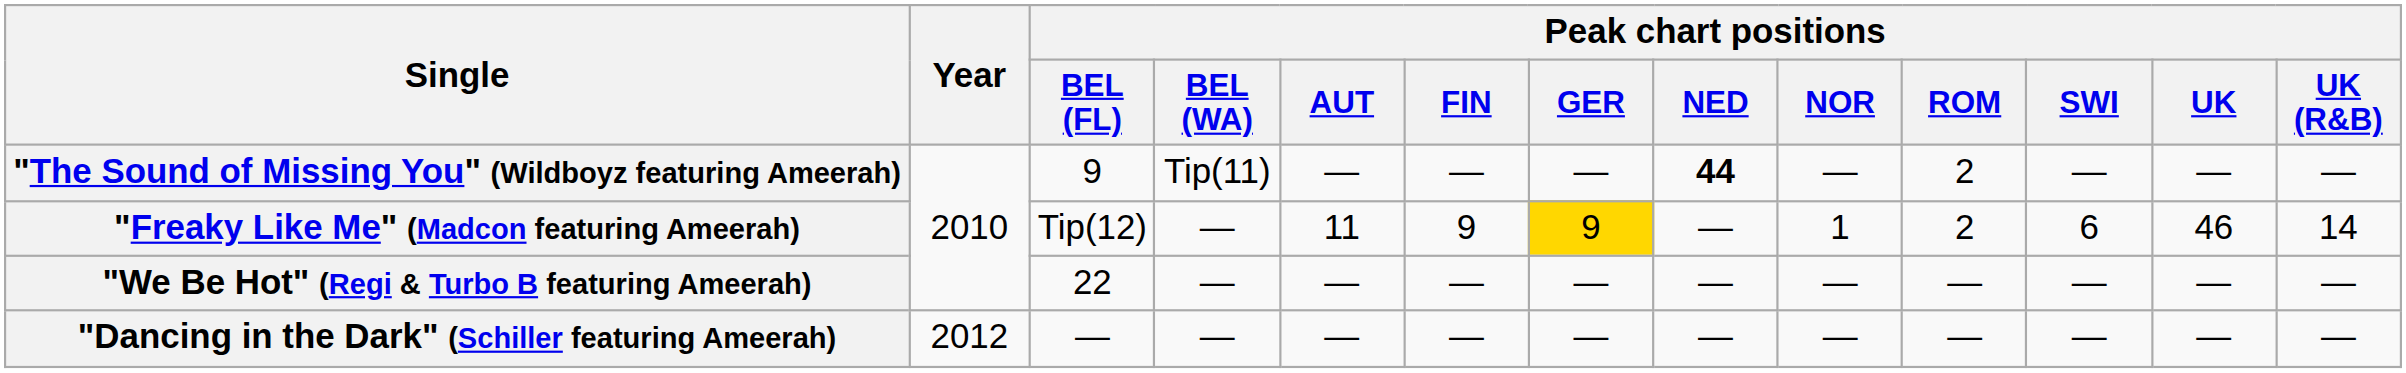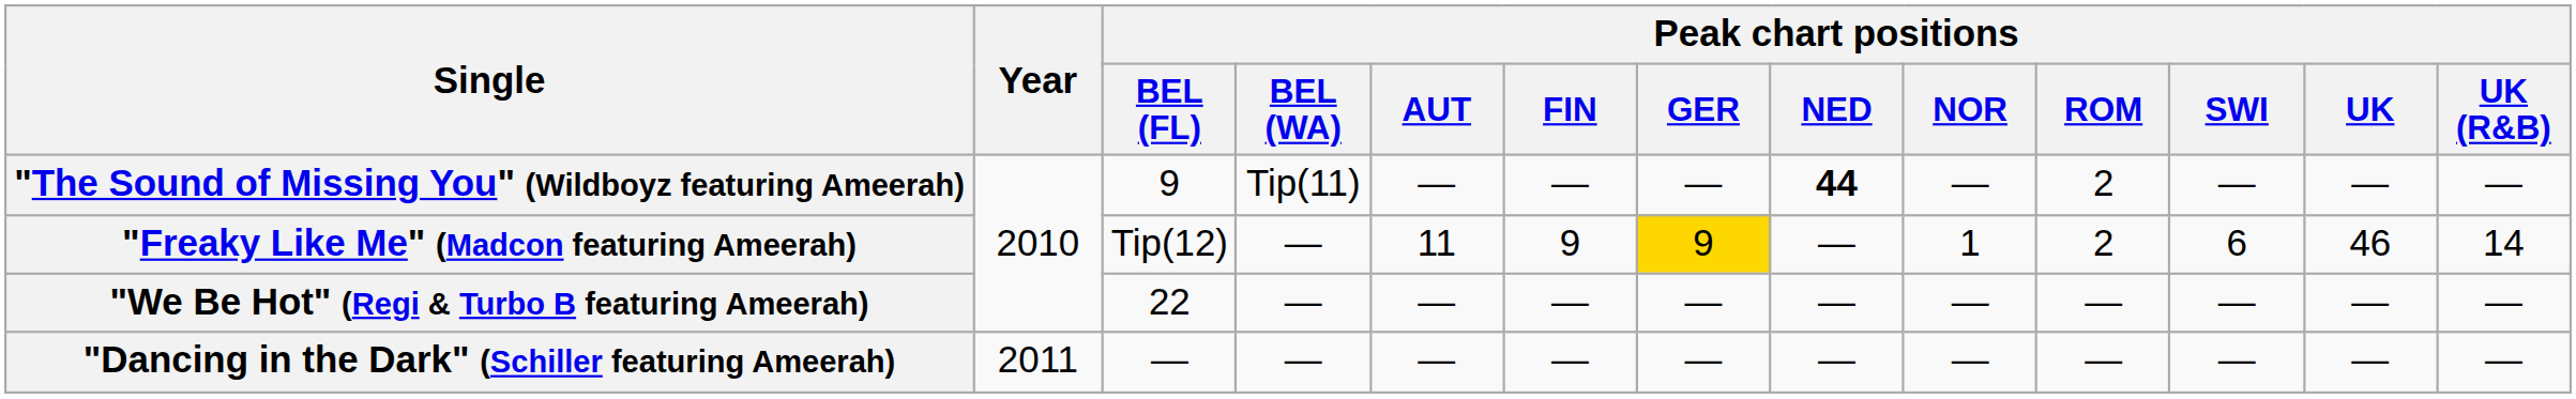 <table class="wikitable plainrowheaders">
 <tr>
 <th scope="col" rowspan="2">Single</th>
 <th scope="col" rowspan="2" style="width:3em;">Year</th>
 <th scope="col" colspan="11">Peak chart positions</th>
 </tr>
 <tr>
 <th scope="col" style="width:3.5em;font-size:90%;"><a href='#'>BEL<br>(FL)</a></th>
 <th scope="col" style="width:3.5em;font-size:90%;"><a href='#'>BEL<br>(WA)</a></th>
 <th scope="col" style="width:3.5em;font-size:90%;"><a href='#'>AUT</a></th>
 <th scope="col" style="width:3.5em;font-size:90%;"><a href='#'>FIN</a></th>
 <th scope="col" style="width:3.5em;font-size:90%;"><a href='#'>GER</a></th>
 <th scope="col" style="width:3.5em;font-size:90%;"><a href='#'>NED</a></th>
 <th scope="col" style="width:3.5em;font-size:90%;"><a href='#'>NOR</a></th>
 <th scope="col" style="width:3.5em;font-size:90%;"><a href='#'>ROM</a></th>
 <th scope="col" style="width:3.5em;font-size:90%;"><a href='#'>SWI</a></th>
 <th scope="col" style="width:3.5em;font-size:90%;"><a href='#'>UK</a></th>
 <th scope="col" style="width:3.5em;font-size:90%;"><a href='#'>UK<br>(R&B)</a></th>
 </tr>
 <tr>
 <th scope="row">"<a href='#'>The Sound of Missing You</a>" <small>(Wildboyz featuring Ameerah)</small></th>
 <td rowspan="3" style="text-align:center;">2010</td>
 <td style="text-align:center;">9</td>
 <td style="text-align:center;">Tip(11)</td>
 <td style="text-align:center;">—</td>
 <td style="text-align:center;">—</td>
 <td style="text-align:center;">—</td>
 <td style="text-align:center;"><strong>44</strong></td>
 <td style="text-align:center;">—</td>
 <td style="text-align:center;">2</td>
 <td style="text-align:center;">—</td>
 <td style="text-align:center;">—</td>
 <td style="text-align:center;">—</td>
 </tr>
 <tr>
 <th scope="row">"<a href='#'>Freaky Like Me</a>" <small>(<a href='#'>Madcon</a> featuring Ameerah)</small></th>
 <td style="text-align:center;">Tip(12)</td>
 <td style="text-align:center;">—</td>
 <td style="text-align:center;">11</td>
 <td style="text-align:center;">9</td>
 <td style="background: gold; text-align:center;">9</td>
 <td style="text-align:center;">—</td>
 <td style="text-align:center;">1</td>
 <td style="text-align:center;">2</td>
 <td style="text-align:center;">6</td>
 <td style="text-align:center;">46</td>
 <td style="text-align:center;">14</td>
 </tr>
 <tr>
 <th scope="row">"We Be Hot" <small>(<a href='#'>Regi</a> & <a href='#'>Turbo B</a> featuring Ameerah)</small></th>
 <td style="text-align:center;">22</td>
 <td style="text-align:center;">—</td>
 <td style="text-align:center;">—</td>
 <td style="text-align:center;">—</td>
 <td style="text-align:center;">—</td>
 <td style="text-align:center;">—</td>
 <td style="text-align:center;">—</td>
 <td style="text-align:center;">—</td>
 <td style="text-align:center;">—</td>
 <td style="text-align:center;">—</td>
 <td style="text-align:center;">—</td>
 </tr>
 <tr>
 <th scope="row">"Dancing in the Dark" <small>(<a href='#'>Schiller</a> featuring Ameerah)</small></th>
-<td style="text-align:center;">2012</td>
+<td style="text-align:center;">2011</td>
 <td style="text-align:center;">—</td>
 <td style="text-align:center;">—</td>
 <td style="text-align:center;">—</td>
 <td style="text-align:center;">—</td>
 <td style="text-align:center;">—</td>
 <td style="text-align:center;">—</td>
 <td style="text-align:center;">—</td>
 <td style="text-align:center;">—</td>
 <td style="text-align:center;">—</td>
 <td style="text-align:center;">—</td>
 <td style="text-align:center;">—</td>
 </tr>
 </table>
